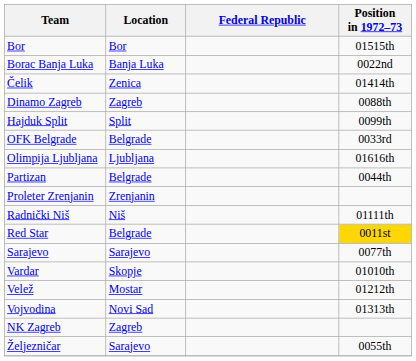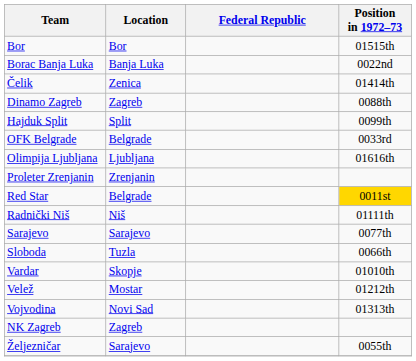 <table class="wikitable sortable" style="text-align: left;">
 <tr>
 <th width="130">Team</th>
 <th width="100">Location</th>
 <th width="200"><a href='#'>Federal Republic</a></th>
 <th width="90">Position<br>in <a href='#'>1972–73</a></th>
 </tr>
 <tr>
 <td><a href='#'>Bor</a></td>
 <td><a href='#'>Bor</a></td>
 <td></td>
 <td style="text-align:center;"><span>015</span>15th</td>
 </tr>
 <tr>
 <td><a href='#'>Borac Banja Luka</a></td>
 <td><a href='#'>Banja Luka</a></td>
 <td></td>
 <td style="text-align:center;"><span>002</span>2nd</td>
 </tr>
 <tr>
 <td><a href='#'>Čelik</a></td>
 <td><a href='#'>Zenica</a></td>
 <td></td>
 <td style="text-align:center;"><span>014</span>14th</td>
 </tr>
 <tr>
 <td><a href='#'>Dinamo Zagreb</a></td>
 <td><a href='#'>Zagreb</a></td>
 <td></td>
 <td style="text-align:center;"><span>008</span>8th</td>
 </tr>
 <tr>
 <td><a href='#'>Hajduk Split</a></td>
 <td><a href='#'>Split</a></td>
 <td></td>
 <td style="text-align:center;"><span>009</span>9th</td>
 </tr>
 <tr>
 <td><a href='#'>OFK Belgrade</a></td>
 <td><a href='#'>Belgrade</a></td>
 <td></td>
 <td style="text-align:center;"><span>003</span>3rd</td>
 </tr>
 <tr>
 <td><a href='#'>Olimpija Ljubljana</a></td>
 <td><a href='#'>Ljubljana</a></td>
 <td></td>
 <td style="text-align:center;"><span>016</span>16th</td>
 </tr>
 <tr>
-<td><a href='#'>Partizan</a></td>
-<td><a href='#'>Belgrade</a></td>
-<td></td>
-<td style="text-align:center;"><span>004</span>4th</td>
-</tr>
-<tr>
 <td><a href='#'>Proleter Zrenjanin</a></td>
 <td><a href='#'>Zrenjanin</a></td>
 <td></td>
 <td></td>
+</tr>
+<tr>
+<td><a href='#'>Red Star</a></td>
+<td><a href='#'>Belgrade</a></td>
+<td></td>
+<td style="text-align:center;" bgcolor="gold"><span>001</span>1st</td>
 </tr>
 <tr>
 <td><a href='#'>Radnički Niš</a></td>
 <td><a href='#'>Niš</a></td>
 <td></td>
 <td style="text-align:center;"><span>011</span>11th</td>
 </tr>
 <tr>
-<td><a href='#'>Red Star</a></td>
-<td><a href='#'>Belgrade</a></td>
-<td></td>
-<td style="text-align:center;" bgcolor="gold"><span>001</span>1st</td>
-</tr>
-<tr>
 <td><a href='#'>Sarajevo</a></td>
 <td><a href='#'>Sarajevo</a></td>
 <td></td>
 <td style="text-align:center;"><span>007</span>7th</td>
+</tr>
+<tr>
+<td><a href='#'>Sloboda</a></td>
+<td><a href='#'>Tuzla</a></td>
+<td></td>
+<td style="text-align:center;"><span>006</span>6th</td>
 </tr>
 <tr>
 <td><a href='#'>Vardar</a></td>
 <td><a href='#'>Skopje</a></td>
 <td></td>
 <td style="text-align:center;"><span>010</span>10th</td>
 </tr>
 <tr>
 <td><a href='#'>Velež</a></td>
 <td><a href='#'>Mostar</a></td>
 <td></td>
 <td style="text-align:center;"><span>012</span>12th</td>
 </tr>
 <tr>
 <td><a href='#'>Vojvodina</a></td>
 <td><a href='#'>Novi Sad</a></td>
 <td></td>
 <td style="text-align:center;"><span>013</span>13th</td>
 </tr>
 <tr>
 <td><a href='#'>NK Zagreb</a></td>
 <td><a href='#'>Zagreb</a></td>
 <td></td>
 <td></td>
 </tr>
 <tr>
 <td><a href='#'>Željezničar</a></td>
 <td><a href='#'>Sarajevo</a></td>
 <td></td>
 <td style="text-align:center;"><span>005</span>5th</td>
 </tr>
 <tr>
 </tr>
 </table>
